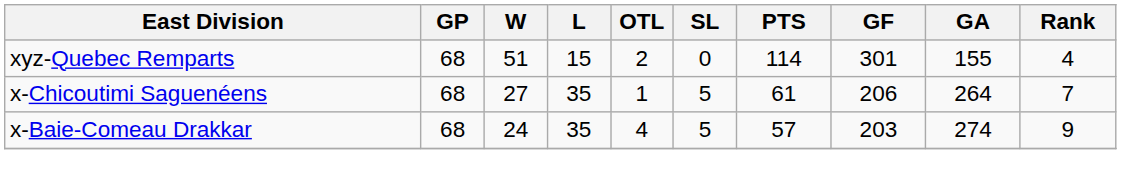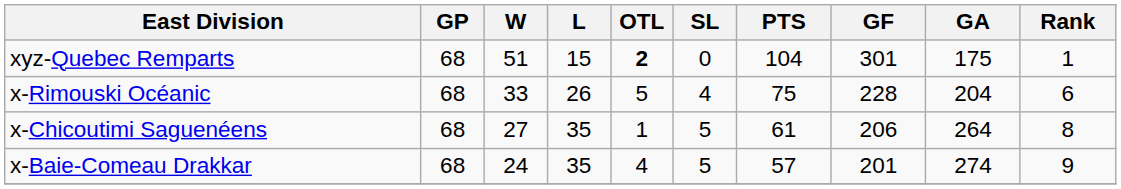 <table class="wikitable" style="text-align:center">
 <tr>
 <th bgcolor="#DDDDFF" width="33%">East Division</th>
 <th bgcolor="#DDDDFF" width="5%">GP</th>
 <th bgcolor="#DDDDFF" width="5%">W</th>
 <th bgcolor="#DDDDFF" width="5%">L</th>
 <th bgcolor="#DDDDFF" width="5%">OTL</th>
 <th bgcolor="#DDDDFF" width="5%">SL</th>
 <th bgcolor="#DDDDFF" width="7.5%">PTS</th>
 <th bgcolor="#DDDDFF" width="7.5%">GF</th>
 <th bgcolor="#DDDDFF" width="7.5%">GA</th>
 <th bgcolor="#DDDDFF" width="7.5%">Rank</th>
 </tr>
 <tr>
 <td align=left>xyz-<a href='#'>Quebec Remparts</a></td>
 <td>68</td>
 <td>51</td>
 <td>15</td>
-<td>2</td>
+<td><strong>2</strong></td>
 <td>0</td>
-<td>114</td>
+<td>104</td>
 <td>301</td>
-<td>155</td>
+<td>175</td>
+<td>1</td>
+</tr>
+<tr>
+<td align=left>x-<a href='#'>Rimouski Océanic</a></td>
+<td>68</td>
+<td>33</td>
+<td>26</td>
+<td>5</td>
 <td>4</td>
+<td>75</td>
+<td>228</td>
+<td>204</td>
+<td>6</td>
 </tr>
 <tr>
 <td align=left>x-<a href='#'>Chicoutimi Saguenéens</a></td>
 <td>68</td>
 <td>27</td>
 <td>35</td>
 <td>1</td>
 <td>5</td>
 <td>61</td>
 <td>206</td>
 <td>264</td>
-<td>7</td>
+<td>8</td>
 </tr>
 <tr>
 <td align=left>x-<a href='#'>Baie-Comeau Drakkar</a></td>
 <td>68</td>
 <td>24</td>
 <td>35</td>
 <td>4</td>
 <td>5</td>
 <td>57</td>
-<td>203</td>
+<td>201</td>
 <td>274</td>
 <td>9</td>
 </tr>
 <tr>
 </tr>
 </table>
